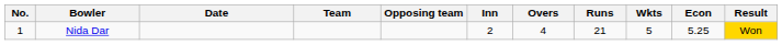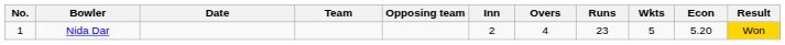 <table class="wikitable sortable" style="font-size:100%">
 <tr align=center>
 <th scope="col" width="38">No.</th>
 <th scope="col" width="145">Bowler</th>
 <th scope="col" width="220">Date</th>
 <th scope="col" width="120">Team</th>
 <th scope="col" width="120">Opposing team</th>
 <th scope="col" width="60">Inn</th>
 <th scope="col" width="82">Overs</th>
 <th scope="col" width="70">Runs</th>
 <th scope="col" width="60">Wkts</th>
 <th scope="col" width="70">Econ</th>
 <th scope="col" width="70">Result</th>
 </tr>
 <tr align="center">
 <td scope="row">1</td>
 <td><a href='#'>Nida Dar</a></td>
 <td></td>
 <td></td>
 <td></td>
 <td>2</td>
 <td>4</td>
-<td>21</td>
+<td>23</td>
 <td>5</td>
-<td>5.25</td>
+<td>5.20</td>
 <td style="background: gold;">Won</td>
 </tr>
 </table>
